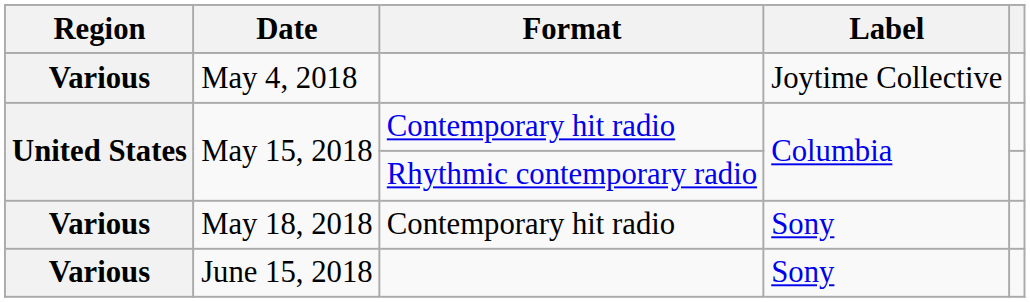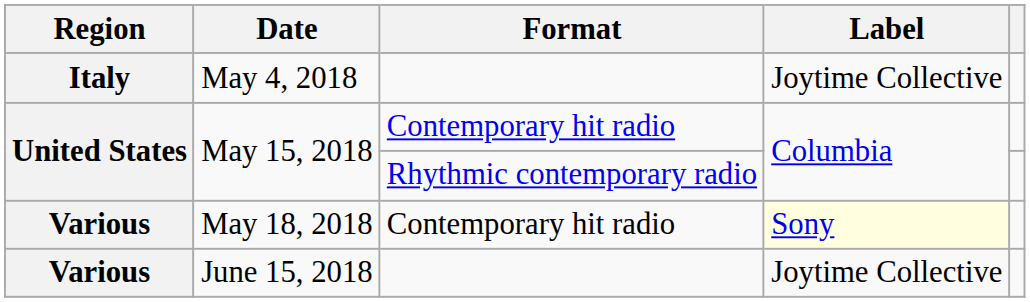 <table class="wikitable plainrowheaders">
 <tr>
 <th scope="col">Region</th>
 <th scope="col">Date</th>
 <th scope="col">Format</th>
 <th scope="col">Label</th>
 <th scope="col"></th>
 </tr>
 <tr>
-<th scope="row">Various</th>
+<th scope="row">Italy</th>
 <td>May 4, 2018</td>
 <td></td>
 <td>Joytime Collective</td>
 <td></td>
 </tr>
 <tr>
 <th scope="row" rowspan="2">United States</th>
 <td rowspan="2">May 15, 2018</td>
 <td><a href='#'>Contemporary hit radio</a></td>
 <td rowspan="2"><a href='#'>Columbia</a></td>
 <td></td>
 </tr>
 <tr>
 <td><a href='#'>Rhythmic contemporary radio</a></td>
 <td></td>
 </tr>
 <tr>
 <th scope="row">Various</th>
 <td>May 18, 2018</td>
 <td>Contemporary hit radio</td>
-<td><a href='#'>Sony</a></td>
+<td style="background: lightyellow;"><a href='#'>Sony</a></td>
 <td></td>
 </tr>
 <tr>
 <th scope="row">Various</th>
 <td>June 15, 2018</td>
 <td></td>
-<td><a href='#'>Sony</a></td>
+<td>Joytime Collective</td>
 <td></td>
 </tr>
 </table>
